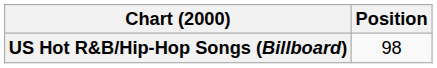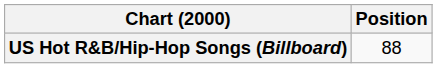 <table class="wikitable plainrowheaders" style="text-align:center">
 <tr>
 <th scope="col">Chart (2000)</th>
 <th scope="col">Position</th>
 </tr>
 <tr>
 <th scope="row">US Hot R&B/Hip-Hop Songs (<em>Billboard</em>)</th>
-<td>98</td>
+<td>88</td>
 </tr>
 </table>
